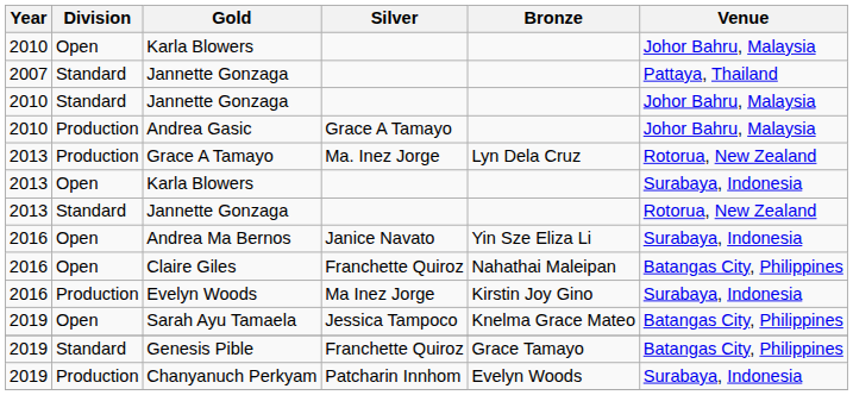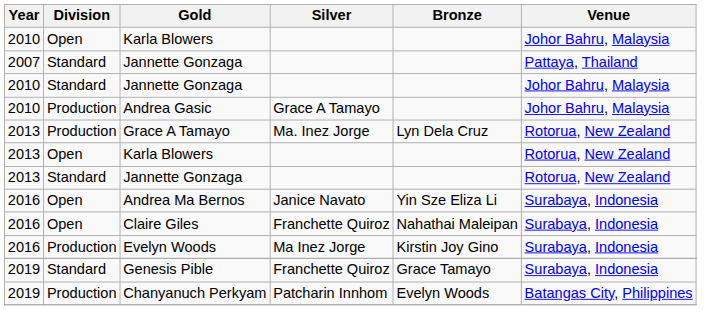 <table class="wikitable sortable" style="text-align: left;">
 <tr>
 <th>Year</th>
 <th>Division</th>
 <th> Gold</th>
 <th> Silver</th>
 <th> Bronze</th>
 <th>Venue</th>
 </tr>
 <tr>
 <td>2010</td>
 <td>Open</td>
 <td>Karla Blowers</td>
 <td></td>
 <td></td>
 <td><a href='#'>Johor Bahru</a>, <a href='#'>Malaysia</a></td>
 </tr>
 <tr>
 <td>2007</td>
 <td>Standard</td>
 <td>Jannette Gonzaga</td>
 <td></td>
 <td></td>
 <td><a href='#'>Pattaya</a>, <a href='#'>Thailand</a></td>
 </tr>
 <tr>
 <td>2010</td>
 <td>Standard</td>
 <td>Jannette Gonzaga</td>
 <td></td>
 <td></td>
 <td><a href='#'>Johor Bahru</a>, <a href='#'>Malaysia</a></td>
 </tr>
 <tr>
 <td>2010</td>
 <td>Production</td>
 <td>Andrea Gasic</td>
 <td>Grace A Tamayo</td>
 <td></td>
 <td><a href='#'>Johor Bahru</a>, <a href='#'>Malaysia</a></td>
 </tr>
 <tr>
 <td>2013</td>
 <td>Production</td>
 <td>Grace A Tamayo</td>
 <td>Ma. Inez Jorge</td>
 <td> Lyn Dela Cruz</td>
 <td><a href='#'>Rotorua</a>, <a href='#'>New Zealand</a></td>
 </tr>
 <tr>
 <td>2013</td>
 <td>Open</td>
 <td>Karla Blowers</td>
 <td></td>
 <td></td>
-<td><a href='#'>Surabaya</a>, <a href='#'>Indonesia</a></td>
+<td><a href='#'>Rotorua</a>, <a href='#'>New Zealand</a></td>
 </tr>
 <tr>
 <td>2013</td>
 <td>Standard</td>
 <td>Jannette Gonzaga</td>
 <td></td>
 <td></td>
 <td><a href='#'>Rotorua</a>, <a href='#'>New Zealand</a></td>
 </tr>
 <tr>
 <td>2016</td>
 <td>Open</td>
 <td> Andrea Ma Bernos</td>
 <td> Janice Navato</td>
 <td> Yin Sze Eliza Li</td>
 <td><a href='#'>Surabaya</a>, <a href='#'>Indonesia</a></td>
 </tr>
 <tr>
 <td>2016</td>
 <td>Open</td>
 <td> Claire Giles</td>
 <td> Franchette Quiroz</td>
 <td> Nahathai Maleipan</td>
-<td><a href='#'>Batangas City</a>, <a href='#'>Philippines</a></td>
+<td><a href='#'>Surabaya</a>, <a href='#'>Indonesia</a></td>
 </tr>
 <tr>
 <td>2016</td>
 <td>Production</td>
 <td> Evelyn Woods</td>
 <td> Ma Inez Jorge</td>
 <td> Kirstin Joy Gino</td>
 <td><a href='#'>Surabaya</a>, <a href='#'>Indonesia</a></td>
 </tr>
 <tr>
-<td>2019</td>
-<td>Open</td>
-<td> Sarah Ayu Tamaela</td>
-<td> Jessica Tampoco</td>
-<td> Knelma Grace Mateo</td>
-<td><a href='#'>Batangas City</a>, <a href='#'>Philippines</a></td>
-</tr>
-<tr>
 </tr>
 <tr>
 <td>2019</td>
 <td>Standard</td>
 <td> Genesis Pible</td>
 <td> Franchette Quiroz</td>
 <td> Grace Tamayo</td>
-<td><a href='#'>Batangas City</a>, <a href='#'>Philippines</a></td>
+<td><a href='#'>Surabaya</a>, <a href='#'>Indonesia</a></td>
 </tr>
 <tr>
 <td>2019</td>
 <td>Production</td>
 <td> Chanyanuch Perkyam</td>
 <td> Patcharin Innhom</td>
 <td> Evelyn Woods</td>
-<td><a href='#'>Surabaya</a>, <a href='#'>Indonesia</a></td>
+<td><a href='#'>Batangas City</a>, <a href='#'>Philippines</a></td>
 </tr>
 <tr>
 </tr>
 </table>
